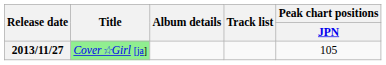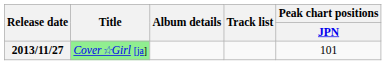 <table class="wikitable">
 <tr>
 <th rowspan="2">Release date</th>
 <th rowspan="2">Title</th>
 <th rowspan="2">Album details</th>
 <th rowspan="2">Track list</th>
 <th>Peak chart positions</th>
 </tr>
 <tr>
 <th><a href='#'>JPN</a></th>
 </tr>
 <tr>
 <th>2013/11/27</th>
 <td style="background: lightgreen;"><em><a href='#'>Cover☆Girl</a></em> <small><a href='#'>[ja</a>]</small></td>
 <td><br></td>
 <td></td>
-<td style="text-align:center;">105</td>
+<td style="text-align:center;">101</td>
 </tr>
 </table>
